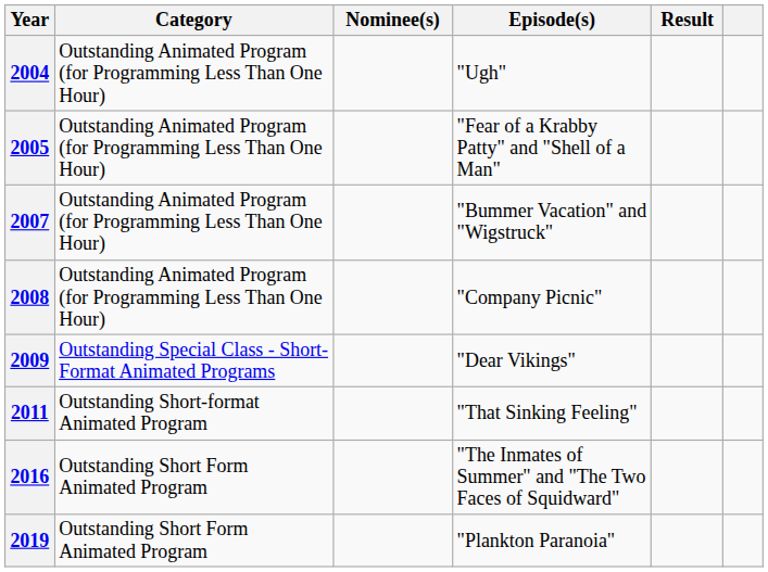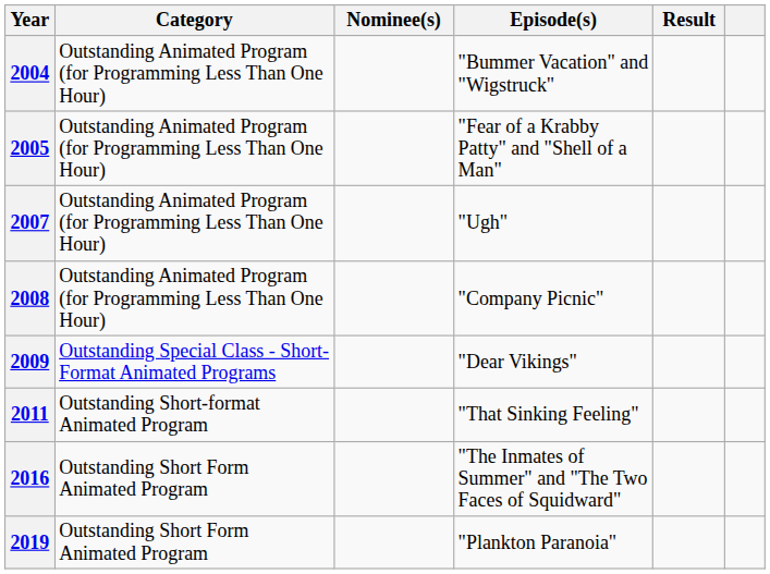 <table class="wikitable plainrowheaders" width=100%>
 <tr>
 <th scope="col" style="width:4%;">Year</th>
 <th scope="col" style="width:35%;">Category</th>
 <th scope="col" style="width:15%;">Nominee(s)</th>
 <th scope="col" style="width:25%;">Episode(s)</th>
 <th scope="col" style="width:9%;">Result</th>
 <th scope="col" style="width:5%;"></th>
 </tr>
 <tr>
 <th scope="row" style="text-align:center;"><a href='#'>2004</a></th>
 <td>Outstanding Animated Program (for Programming Less Than One Hour)</td>
 <td></td>
-<td>"Ugh"</td>
+<td>"Bummer Vacation" and "Wigstruck"</td>
 <td></td>
 <td align=center></td>
 </tr>
 <tr>
 <th scope="row" style="text-align:center;"><a href='#'>2005</a></th>
 <td>Outstanding Animated Program (for Programming Less Than One Hour)</td>
 <td></td>
 <td>"Fear of a Krabby Patty" and "Shell of a Man"</td>
 <td></td>
 <td align=center></td>
 </tr>
 <tr>
 <th scope="row" style="text-align:center;"><a href='#'>2007</a></th>
 <td>Outstanding Animated Program (for Programming Less Than One Hour)</td>
 <td></td>
-<td>"Bummer Vacation" and "Wigstruck"</td>
+<td>"Ugh"</td>
 <td></td>
 <td align=center></td>
 </tr>
 <tr>
 <th scope="row" style="text-align:center;"><a href='#'>2008</a></th>
 <td>Outstanding Animated Program (for Programming Less Than One Hour)</td>
 <td></td>
 <td>"Company Picnic"</td>
 <td></td>
 <td align=center></td>
 </tr>
 <tr>
 <th scope="row" style="text-align:center;"><a href='#'>2009</a></th>
 <td><a href='#'>Outstanding Special Class - Short-Format Animated Programs</a></td>
 <td></td>
 <td>"Dear Vikings"</td>
 <td></td>
 <td align=center></td>
 </tr>
 <tr>
 <th scope="row" style="text-align:center;"><a href='#'>2011</a></th>
 <td>Outstanding Short-format Animated Program</td>
 <td></td>
 <td>"That Sinking Feeling"</td>
 <td></td>
 <td align=center></td>
 </tr>
 <tr>
 <th scope="row" style="text-align:center;"><a href='#'>2016</a></th>
 <td>Outstanding Short Form Animated Program</td>
 <td></td>
 <td>"The Inmates of Summer" and "The Two Faces of Squidward"</td>
 <td></td>
 <td align=center></td>
 </tr>
 <tr>
 <th scope="row" style="text-align:center;"><a href='#'>2019</a></th>
 <td>Outstanding Short Form Animated Program</td>
 <td></td>
 <td>"Plankton Paranoia"</td>
 <td></td>
 <td align=center></td>
 </tr>
 </table>
